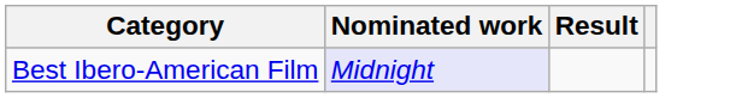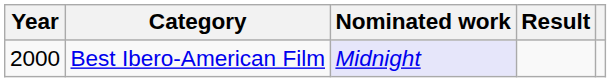 <table class="wikitable sortable">
 <tr>
+<th>Year</th>
 <th>Category</th>
 <th>Nominated work</th>
 <th>Result</th>
 <th class="unsortable"></th>
 </tr>
 <tr>
+<td>2000</td>
 <td><a href='#'>Best Ibero-American Film</a></td>
 <td style="background: lavender;"><em><a href='#'>Midnight</a></em></td>
 <td></td>
 <td></td>
 </tr>
 </table>
